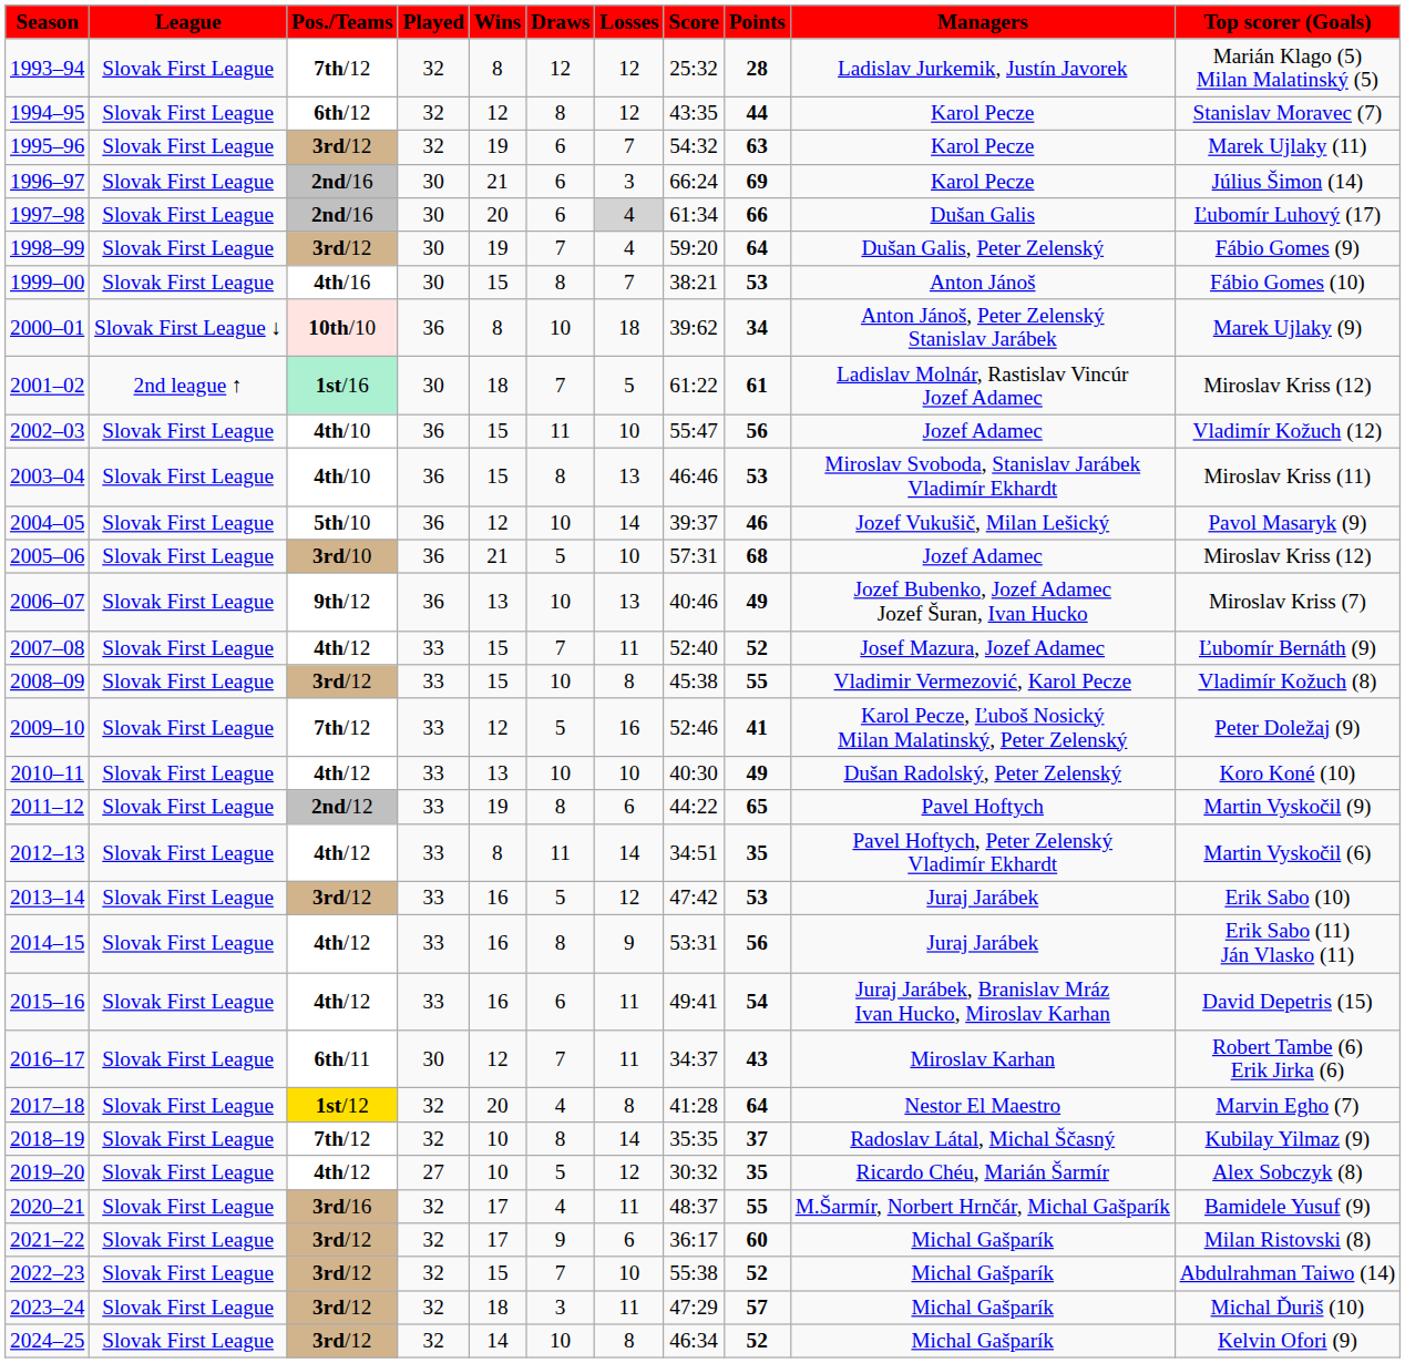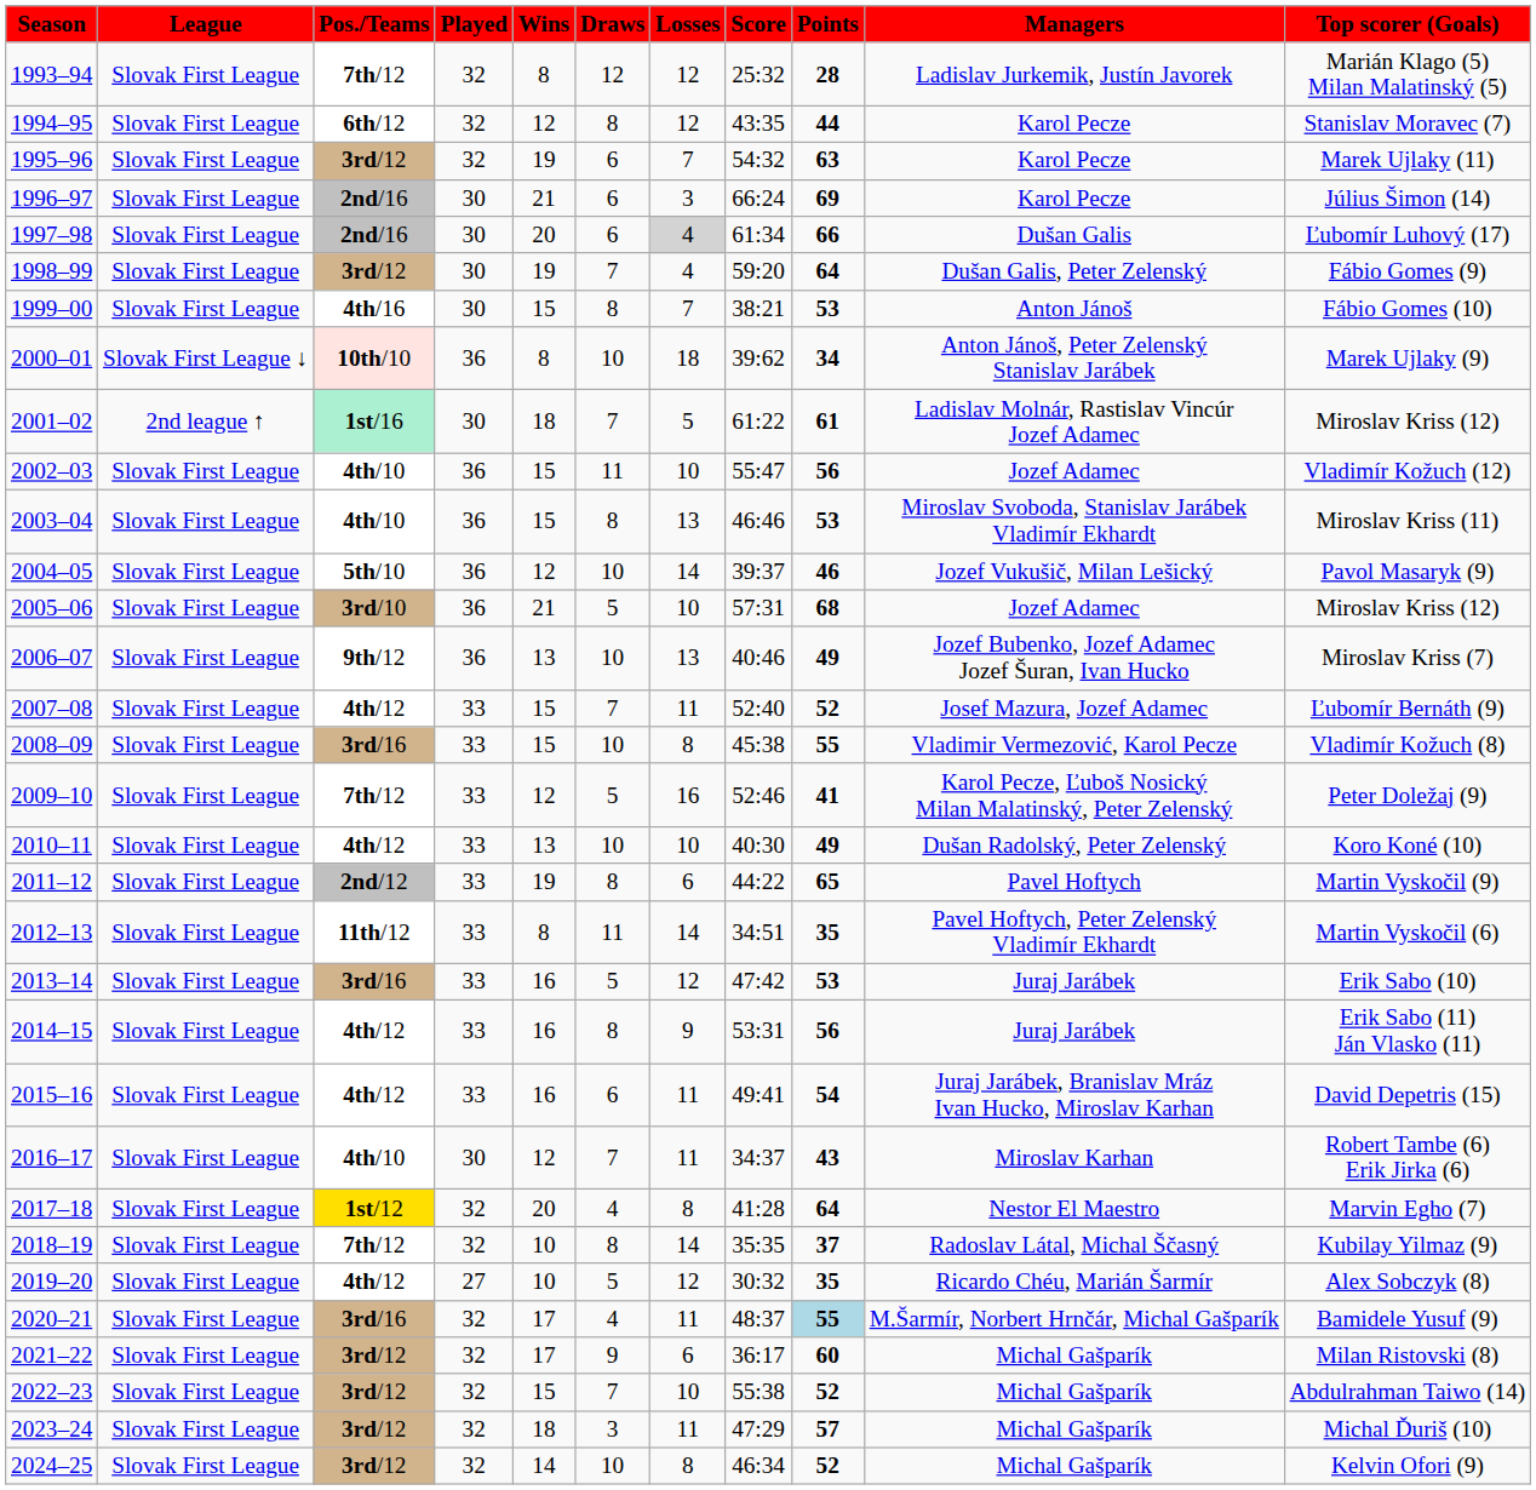 <table class="wikitable" style="text-align:center;">
 <tr>
 <th style="color:black; background:red;">Season</th>
 <th style="color:black; background:red;">League</th>
 <th style="color:black; background:red;">Pos./Teams</th>
 <th style="color:black; background:red;">Played</th>
 <th style="color:black; background:red;">Wins</th>
 <th style="color:black; background:red;">Draws</th>
 <th style="color:black; background:red;">Losses</th>
 <th style="color:black; background:red;">Score</th>
 <th style="color:black; background:red;">Points</th>
 <th style="color:black; background:red;">Managers</th>
 <th style="color:black; background:red;">Top scorer (Goals)</th>
 </tr>
 <tr>
 <td><a href='#'>1993–94</a></td>
 <td><a href='#'>Slovak First League</a></td>
 <td bgcolor="white"><strong>7th</strong>/12</td>
 <td>32</td>
 <td>8</td>
 <td>12</td>
 <td>12</td>
 <td>25:32</td>
 <td><strong>28</strong></td>
 <td><a href='#'>Ladislav Jurkemik</a>, <a href='#'>Justín Javorek</a></td>
 <td> Marián Klago (5)<br> <a href='#'>Milan Malatinský</a> (5)</td>
 </tr>
 <tr>
 <td><a href='#'>1994–95</a></td>
 <td><a href='#'>Slovak First League</a></td>
 <td bgcolor=white><strong>6th</strong>/12</td>
 <td>32</td>
 <td>12</td>
 <td>8</td>
 <td>12</td>
 <td>43:35</td>
 <td><strong>44</strong></td>
 <td><a href='#'>Karol Pecze</a></td>
 <td> <a href='#'>Stanislav Moravec</a> (7)</td>
 </tr>
 <tr>
 <td><a href='#'>1995–96</a></td>
 <td><a href='#'>Slovak First League</a></td>
 <td bgcolor=tan><strong>3rd</strong>/12</td>
 <td>32</td>
 <td>19</td>
 <td>6</td>
 <td>7</td>
 <td>54:32</td>
 <td><strong>63</strong></td>
 <td><a href='#'>Karol Pecze</a></td>
 <td> <a href='#'>Marek Ujlaky</a> (11)</td>
 </tr>
 <tr>
 <td><a href='#'>1996–97</a></td>
 <td><a href='#'>Slovak First League</a></td>
 <td bgcolor=silver><strong>2nd</strong>/16</td>
 <td>30</td>
 <td>21</td>
 <td>6</td>
 <td>3</td>
 <td>66:24</td>
 <td><strong>69</strong></td>
 <td><a href='#'>Karol Pecze</a></td>
 <td> <a href='#'>Július Šimon</a> (14)</td>
 </tr>
 <tr>
 <td><a href='#'>1997–98</a></td>
 <td><a href='#'>Slovak First League</a></td>
 <td bgcolor=silver><strong>2nd</strong>/16</td>
 <td>30</td>
 <td>20</td>
 <td>6</td>
 <td style="background: lightgrey;">4</td>
 <td>61:34</td>
 <td><strong>66</strong></td>
 <td><a href='#'>Dušan Galis</a></td>
 <td> <a href='#'>Ľubomír Luhový</a> (17)</td>
 </tr>
 <tr>
 <td><a href='#'>1998–99</a></td>
 <td><a href='#'>Slovak First League</a></td>
 <td bgcolor=tan><strong>3rd</strong>/12</td>
 <td>30</td>
 <td>19</td>
 <td>7</td>
 <td>4</td>
 <td>59:20</td>
 <td><strong>64</strong></td>
 <td><a href='#'>Dušan Galis</a>, <a href='#'>Peter Zelenský</a></td>
 <td> <a href='#'>Fábio Gomes</a> (9)</td>
 </tr>
 <tr>
 <td><a href='#'>1999–00</a></td>
 <td><a href='#'>Slovak First League</a></td>
 <td bgcolor=white><strong>4th</strong>/16</td>
 <td>30</td>
 <td>15</td>
 <td>8</td>
 <td>7</td>
 <td>38:21</td>
 <td><strong>53</strong></td>
 <td><a href='#'>Anton Jánoš</a></td>
 <td> <a href='#'>Fábio Gomes</a> (10)</td>
 </tr>
 <tr>
 <td><a href='#'>2000–01</a></td>
 <td><a href='#'>Slovak First League</a> ↓</td>
 <td bgcolor=MistyRose><strong>10th</strong>/10</td>
 <td>36</td>
 <td>8</td>
 <td>10</td>
 <td>18</td>
 <td>39:62</td>
 <td><strong>34</strong></td>
 <td><a href='#'>Anton Jánoš</a>, <a href='#'>Peter Zelenský</a><br> <a href='#'>Stanislav Jarábek</a></td>
 <td> <a href='#'>Marek Ujlaky</a> (9)</td>
 </tr>
 <tr>
 <td><a href='#'>2001–02</a></td>
 <td><a href='#'>2nd league</a> ↑</td>
 <td bgcolor=#AAF0D1><strong>1st</strong>/16</td>
 <td>30</td>
 <td>18</td>
 <td>7</td>
 <td>5</td>
 <td>61:22</td>
 <td><strong>61</strong></td>
 <td><a href='#'>Ladislav Molnár</a>, Rastislav Vincúr<br> <a href='#'>Jozef Adamec</a></td>
 <td> Miroslav Kriss (12)</td>
 </tr>
 <tr>
 <td><a href='#'>2002–03</a></td>
 <td><a href='#'>Slovak First League</a></td>
 <td bgcolor=white><strong>4th</strong>/10</td>
 <td>36</td>
 <td>15</td>
 <td>11</td>
 <td>10</td>
 <td>55:47</td>
 <td><strong>56</strong></td>
 <td><a href='#'>Jozef Adamec</a></td>
 <td> <a href='#'>Vladimír Kožuch</a> (12)</td>
 </tr>
 <tr>
 <td><a href='#'>2003–04</a></td>
 <td><a href='#'>Slovak First League</a></td>
 <td bgcolor=white><strong>4th</strong>/10</td>
 <td>36</td>
 <td>15</td>
 <td>8</td>
 <td>13</td>
 <td>46:46</td>
 <td><strong>53</strong></td>
 <td><a href='#'>Miroslav Svoboda</a>, <a href='#'>Stanislav Jarábek</a><br> <a href='#'>Vladimír Ekhardt</a></td>
 <td> Miroslav Kriss (11)</td>
 </tr>
 <tr>
 <td><a href='#'>2004–05</a></td>
 <td><a href='#'>Slovak First League</a></td>
 <td bgcolor=white><strong>5th</strong>/10</td>
 <td>36</td>
 <td>12</td>
 <td>10</td>
 <td>14</td>
 <td>39:37</td>
 <td><strong>46</strong></td>
 <td><a href='#'>Jozef Vukušič</a>, <a href='#'>Milan Lešický</a></td>
 <td> <a href='#'>Pavol Masaryk</a> (9)</td>
 </tr>
 <tr>
 <td><a href='#'>2005–06</a></td>
 <td><a href='#'>Slovak First League</a></td>
 <td bgcolor=tan><strong>3rd</strong>/10</td>
 <td>36</td>
 <td>21</td>
 <td>5</td>
 <td>10</td>
 <td>57:31</td>
 <td><strong>68</strong></td>
 <td><a href='#'>Jozef Adamec</a></td>
 <td> Miroslav Kriss (12)</td>
 </tr>
 <tr>
 <td><a href='#'>2006–07</a></td>
 <td><a href='#'>Slovak First League</a></td>
 <td bgcolor=white><strong>9th</strong>/12</td>
 <td>36</td>
 <td>13</td>
 <td>10</td>
 <td>13</td>
 <td>40:46</td>
 <td><strong>49</strong></td>
 <td><a href='#'>Jozef Bubenko</a>, <a href='#'>Jozef Adamec</a><br> Jozef Šuran, <a href='#'>Ivan Hucko</a></td>
 <td> Miroslav Kriss (7)</td>
 </tr>
 <tr>
 <td><a href='#'>2007–08</a></td>
 <td><a href='#'>Slovak First League</a></td>
 <td bgcolor=white><strong>4th</strong>/12</td>
 <td>33</td>
 <td>15</td>
 <td>7</td>
 <td>11</td>
 <td>52:40</td>
 <td><strong>52</strong></td>
 <td> <a href='#'>Josef Mazura</a>, <a href='#'>Jozef Adamec</a></td>
 <td> <a href='#'>Ľubomír Bernáth</a> (9)</td>
 </tr>
 <tr>
 <td><a href='#'>2008–09</a></td>
 <td><a href='#'>Slovak First League</a></td>
-<td bgcolor=tan><strong>3rd</strong>/12</td>
+<td bgcolor=tan><strong>3rd</strong>/16</td>
 <td>33</td>
 <td>15</td>
 <td>10</td>
 <td>8</td>
 <td>45:38</td>
 <td><strong>55</strong></td>
 <td> <a href='#'>Vladimir Vermezović</a>, <a href='#'>Karol Pecze</a></td>
 <td> <a href='#'>Vladimír Kožuch</a> (8)</td>
 </tr>
 <tr>
 <td><a href='#'>2009–10</a></td>
 <td><a href='#'>Slovak First League</a></td>
 <td bgcolor=white><strong>7th</strong>/12</td>
 <td>33</td>
 <td>12</td>
 <td>5</td>
 <td>16</td>
 <td>52:46</td>
 <td><strong>41</strong></td>
 <td><a href='#'>Karol Pecze</a>, <a href='#'>Ľuboš Nosický</a><br> <a href='#'>Milan Malatinský</a>, <a href='#'>Peter Zelenský</a></td>
 <td> <a href='#'>Peter Doležaj</a> (9)</td>
 </tr>
 <tr>
 <td><a href='#'>2010–11</a></td>
 <td><a href='#'>Slovak First League</a></td>
 <td bgcolor=white><strong>4th</strong>/12</td>
 <td>33</td>
 <td>13</td>
 <td>10</td>
 <td>10</td>
 <td>40:30</td>
 <td><strong>49</strong></td>
 <td><a href='#'>Dušan Radolský</a>, <a href='#'>Peter Zelenský</a></td>
 <td> <a href='#'>Koro Koné</a> (10)</td>
 </tr>
 <tr>
 <td><a href='#'>2011–12</a></td>
 <td><a href='#'>Slovak First League</a></td>
 <td bgcolor=silver><strong>2nd</strong>/12</td>
 <td>33</td>
 <td>19</td>
 <td>8</td>
 <td>6</td>
 <td>44:22</td>
 <td><strong>65</strong></td>
 <td> <a href='#'>Pavel Hoftych</a></td>
 <td> <a href='#'>Martin Vyskočil</a> (9)</td>
 </tr>
 <tr>
 <td><a href='#'>2012–13</a></td>
 <td><a href='#'>Slovak First League</a></td>
-<td bgcolor=white><strong>4th</strong>/12</td>
+<td bgcolor=white><strong>11th</strong>/12</td>
 <td>33</td>
 <td>8</td>
 <td>11</td>
 <td>14</td>
 <td>34:51</td>
 <td><strong>35</strong></td>
 <td> <a href='#'>Pavel Hoftych</a>, <a href='#'>Peter Zelenský</a><br> <a href='#'>Vladimír Ekhardt</a></td>
 <td> <a href='#'>Martin Vyskočil</a> (6)</td>
 </tr>
 <tr>
 <td><a href='#'>2013–14</a></td>
 <td><a href='#'>Slovak First League</a></td>
-<td bgcolor=tan><strong>3rd</strong>/12</td>
+<td bgcolor=tan><strong>3rd</strong>/16</td>
 <td>33</td>
 <td>16</td>
 <td>5</td>
 <td>12</td>
 <td>47:42</td>
 <td><strong>53</strong></td>
 <td><a href='#'>Juraj Jarábek</a></td>
 <td> <a href='#'>Erik Sabo</a> (10)</td>
 </tr>
 <tr>
 <td><a href='#'>2014–15</a></td>
 <td><a href='#'>Slovak First League</a></td>
 <td bgcolor=white><strong>4th</strong>/12</td>
 <td>33</td>
 <td>16</td>
 <td>8</td>
 <td>9</td>
 <td>53:31</td>
 <td><strong>56</strong></td>
 <td><a href='#'>Juraj Jarábek</a></td>
 <td> <a href='#'>Erik Sabo</a> (11)<br>  <a href='#'>Ján Vlasko</a> (11)</td>
 </tr>
 <tr>
 <td><a href='#'>2015–16</a></td>
 <td><a href='#'>Slovak First League</a></td>
 <td bgcolor=white><strong>4th</strong>/12</td>
 <td>33</td>
 <td>16</td>
 <td>6</td>
 <td>11</td>
 <td>49:41</td>
 <td><strong>54</strong></td>
 <td><a href='#'>Juraj Jarábek</a>, <a href='#'>Branislav Mráz</a><br><a href='#'>Ivan Hucko</a>, <a href='#'>Miroslav Karhan</a></td>
 <td> <a href='#'>David Depetris</a> (15)</td>
 </tr>
 <tr>
 <td><a href='#'>2016–17</a></td>
 <td><a href='#'>Slovak First League</a></td>
-<td bgcolor=white><strong>6th</strong>/11</td>
+<td bgcolor=white><strong>4th</strong>/10</td>
 <td>30</td>
 <td>12</td>
 <td>7</td>
 <td>11</td>
 <td>34:37</td>
 <td><strong>43</strong></td>
 <td><a href='#'>Miroslav Karhan</a></td>
 <td> <a href='#'>Robert Tambe</a> (6)<br>  <a href='#'>Erik Jirka</a> (6)</td>
 </tr>
 <tr>
 <td><a href='#'>2017–18</a></td>
 <td><a href='#'>Slovak First League</a></td>
 <td bgcolor=#FFDF00><strong>1st</strong>/12</td>
 <td>32</td>
 <td>20</td>
 <td>4</td>
 <td>8</td>
 <td>41:28</td>
 <td><strong>64</strong></td>
 <td> <a href='#'>Nestor El Maestro</a></td>
 <td> <a href='#'>Marvin Egho</a> (7)</td>
 </tr>
 <tr>
 <td><a href='#'>2018–19</a></td>
 <td><a href='#'>Slovak First League</a></td>
 <td bgcolor=white><strong>7th</strong>/12</td>
 <td>32</td>
 <td>10</td>
 <td>8</td>
 <td>14</td>
 <td>35:35</td>
 <td><strong>37</strong></td>
 <td> <a href='#'>Radoslav Látal</a>,  <a href='#'>Michal Ščasný</a></td>
 <td> <a href='#'>Kubilay Yilmaz</a> (9)</td>
 </tr>
 <tr>
 <td><a href='#'>2019–20</a></td>
 <td><a href='#'>Slovak First League</a></td>
 <td bgcolor=white><strong>4th</strong>/12</td>
 <td>27</td>
 <td>10</td>
 <td>5</td>
 <td>12</td>
 <td>30:32</td>
 <td><strong>35</strong></td>
 <td> <a href='#'>Ricardo Chéu</a>, <a href='#'>Marián Šarmír</a></td>
 <td> <a href='#'>Alex Sobczyk</a> (8)</td>
 </tr>
 <tr>
 <td><a href='#'>2020–21</a></td>
 <td><a href='#'>Slovak First League</a></td>
 <td bgcolor=tan><strong>3rd</strong>/16</td>
 <td>32</td>
 <td>17</td>
 <td>4</td>
 <td>11</td>
 <td>48:37</td>
-<td><strong>55</strong></td>
+<td style="background: lightblue;"><strong>55</strong></td>
 <td><a href='#'>M.Šarmír</a>, <a href='#'>Norbert Hrnčár</a>, <a href='#'>Michal Gašparík</a></td>
 <td> <a href='#'>Bamidele Yusuf</a> (9)</td>
 </tr>
 <tr>
 <td><a href='#'>2021–22</a></td>
 <td><a href='#'>Slovak First League</a></td>
 <td bgcolor=tan><strong>3rd</strong>/12</td>
 <td>32</td>
 <td>17</td>
 <td>9</td>
 <td>6</td>
 <td>36:17</td>
 <td><strong>60</strong></td>
 <td><a href='#'>Michal Gašparík</a></td>
 <td> <a href='#'>Milan Ristovski</a> (8)</td>
 </tr>
 <tr>
 <td><a href='#'>2022–23</a></td>
 <td><a href='#'>Slovak First League</a></td>
 <td bgcolor=tan><strong>3rd</strong>/12</td>
 <td>32</td>
 <td>15</td>
 <td>7</td>
 <td>10</td>
 <td>55:38</td>
 <td><strong>52</strong></td>
 <td><a href='#'>Michal Gašparík</a></td>
 <td> <a href='#'>Abdulrahman Taiwo</a> (14)</td>
 </tr>
 <tr>
 <td><a href='#'>2023–24</a></td>
 <td><a href='#'>Slovak First League</a></td>
 <td bgcolor=tan><strong>3rd</strong>/12</td>
 <td>32</td>
 <td>18</td>
 <td>3</td>
 <td>11</td>
 <td>47:29</td>
 <td><strong>57</strong></td>
 <td><a href='#'>Michal Gašparík</a></td>
 <td> <a href='#'>Michal Ďuriš</a> (10)</td>
 </tr>
 <tr>
 <td><a href='#'>2024–25</a></td>
 <td><a href='#'>Slovak First League</a></td>
 <td bgcolor=tan><strong>3rd</strong>/12</td>
 <td>32</td>
 <td>14</td>
 <td>10</td>
 <td>8</td>
 <td>46:34</td>
 <td><strong>52</strong></td>
 <td><a href='#'>Michal Gašparík</a></td>
 <td> <a href='#'>Kelvin Ofori</a> (9)</td>
 </tr>
 </table>
